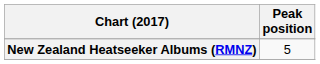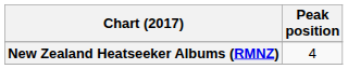 <table class="wikitable sortable plainrowheaders" style="text-align:center">
 <tr>
 <th scope="col">Chart (2017)</th>
 <th scope="col">Peak<br> position</th>
 </tr>
 <tr>
 </tr>
 <tr>
 </tr>
 <tr>
 <th scope="row">New Zealand Heatseeker Albums (<a href='#'>RMNZ</a>)</th>
-<td>5</td>
+<td>4</td>
 </tr>
 <tr>
 </tr>
 <tr>
 </tr>
 <tr>
 </tr>
 <tr>
 </tr>
 </table>
